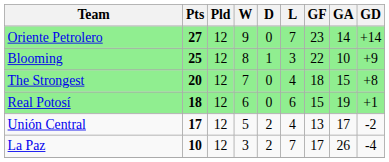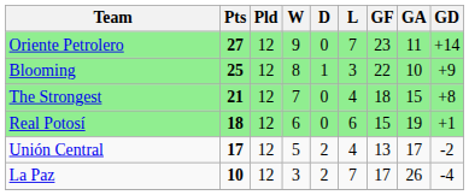 <table class="wikitable" style="text-align: center;">
 <tr>
 <th width="200">Team</th>
 <th width="20" abbr="Points">Pts</th>
 <th width="20" abbr="Played">Pld</th>
 <th width="20" abbr="Won">W</th>
 <th width="20" abbr="Drawn">D</th>
 <th width="20" abbr="Lost">L</th>
 <th width="20" abbr="Goals for">GF</th>
 <th width="20" abbr="Goals against">GA</th>
 <th width="20" abbr="Goal difference">GD</th>
 </tr>
 <tr bgcolor="#90EE90">
 <td style="text-align:left;"><a href='#'>Oriente Petrolero</a></td>
 <td><strong>27</strong></td>
 <td>12</td>
 <td>9</td>
 <td>0</td>
 <td>7</td>
 <td>23</td>
-<td>14</td>
+<td>11</td>
 <td>+14</td>
 </tr>
 <tr bgcolor="#90EE90">
 <td style="text-align:left;"><a href='#'>Blooming</a></td>
 <td><strong>25</strong></td>
 <td>12</td>
 <td>8</td>
 <td>1</td>
 <td>3</td>
 <td>22</td>
 <td>10</td>
 <td>+9</td>
 </tr>
 <tr bgcolor="#90EE90">
 <td style="text-align:left;"><a href='#'>The Strongest</a></td>
-<td><strong>20</strong></td>
+<td><strong>21</strong></td>
 <td>12</td>
 <td>7</td>
 <td>0</td>
 <td>4</td>
 <td>18</td>
 <td>15</td>
 <td>+8</td>
 </tr>
 <tr bgcolor="#90EE90">
 <td style="text-align:left;"><a href='#'>Real Potosí</a></td>
 <td><strong>18</strong></td>
 <td>12</td>
 <td>6</td>
 <td>0</td>
 <td>6</td>
 <td>15</td>
 <td>19</td>
 <td>+1</td>
 </tr>
 <tr>
 <td style="text-align:left;"><a href='#'>Unión Central</a></td>
 <td><strong>17</strong></td>
 <td>12</td>
 <td>5</td>
 <td>2</td>
 <td>4</td>
 <td>13</td>
 <td>17</td>
 <td>-2</td>
 </tr>
 <tr>
 <td style="text-align:left;"><a href='#'>La Paz</a></td>
 <td><strong>10</strong></td>
 <td>12</td>
 <td>3</td>
 <td>2</td>
 <td>7</td>
 <td>17</td>
 <td>26</td>
 <td>-4</td>
 </tr>
 <tr>
 </tr>
 </table>
